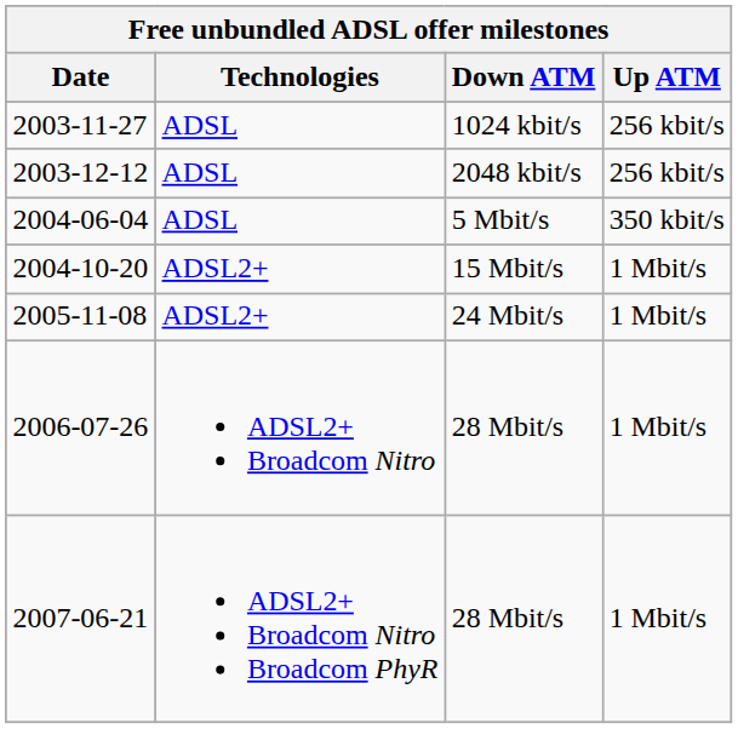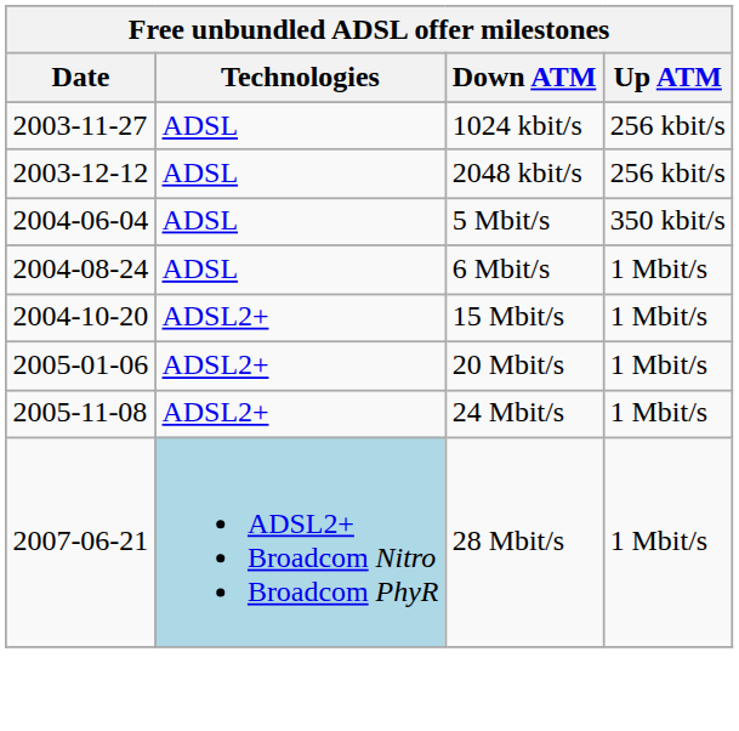 <table class="wikitable" style="font-size: 85%; text-align: left;">
 <tr>
 <th colspan="4">Free unbundled ADSL offer milestones</th>
 </tr>
 <tr>
 <th>Date</th>
 <th>Technologies</th>
 <th>Down <a href='#'>ATM</a></th>
 <th>Up <a href='#'>ATM</a></th>
 </tr>
 <tr>
 <td>2003-11-27</td>
 <td><a href='#'>ADSL</a></td>
 <td>1024 kbit/s</td>
 <td>256 kbit/s</td>
 </tr>
 <tr>
 <td>2003-12-12</td>
 <td><a href='#'>ADSL</a></td>
 <td>2048 kbit/s</td>
 <td>256 kbit/s</td>
 </tr>
 <tr>
 <td>2004-06-04</td>
 <td><a href='#'>ADSL</a></td>
 <td>5 Mbit/s</td>
 <td>350 kbit/s</td>
 </tr>
 <tr>
+<td>2004-08-24</td>
+<td><a href='#'>ADSL</a></td>
+<td>6 Mbit/s</td>
+<td>1 Mbit/s</td>
+</tr>
+<tr>
 <td>2004-10-20</td>
 <td><a href='#'>ADSL2+</a></td>
 <td>15 Mbit/s</td>
+<td>1 Mbit/s</td>
+</tr>
+<tr>
+<td>2005-01-06</td>
+<td><a href='#'>ADSL2+</a></td>
+<td>20 Mbit/s</td>
 <td>1 Mbit/s</td>
 </tr>
 <tr>
 <td>2005-11-08</td>
 <td><a href='#'>ADSL2+</a></td>
 <td>24 Mbit/s</td>
 <td>1 Mbit/s</td>
 </tr>
 <tr>
-<td>2006-07-26</td>
-<td><br><ul><li><a href='#'>ADSL2+</a></li><li><a href='#'>Broadcom</a> <em>Nitro</em></li></ul></td>
-<td>28 Mbit/s</td>
-<td>1 Mbit/s</td>
-</tr>
-<tr>
 <td>2007-06-21</td>
-<td><br><ul><li><a href='#'>ADSL2+</a></li><li><a href='#'>Broadcom</a> <em>Nitro</em></li><li><a href='#'>Broadcom</a> <em>PhyR</em></li></ul></td>
+<td style="background: lightblue;"><br><ul><li><a href='#'>ADSL2+</a></li><li><a href='#'>Broadcom</a> <em>Nitro</em></li><li><a href='#'>Broadcom</a> <em>PhyR</em></li></ul></td>
 <td>28 Mbit/s</td>
 <td>1 Mbit/s</td>
 </tr>
 </table>
